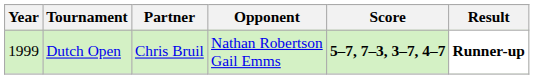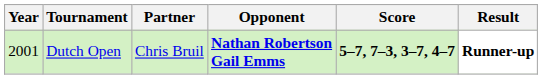 <table class="sortable wikitable" style="font-size: 90%;">
 <tr>
 <th>Year</th>
 <th>Tournament</th>
 <th>Partner</th>
 <th>Opponent</th>
 <th>Score</th>
 <th>Result</th>
 </tr>
 <tr style="background:#D4F1C5">
-<td align="center">1999</td>
+<td align="center">2001</td>
 <td align="left"><a href='#'>Dutch Open</a></td>
 <td align="left"> <a href='#'>Chris Bruil</a></td>
-<td align="left"> <a href='#'>Nathan Robertson</a><br> <a href='#'>Gail Emms</a></td>
+<td align="left"><strong> <a href='#'>Nathan Robertson</a><br> <a href='#'>Gail Emms</a></strong></td>
 <td align="left"><strong>5–7, 7–3, 3–7, 4–7</strong></td>
 <td style="text-align:left; background:white"> <strong>Runner-up</strong></td>
 </tr>
 </table>
